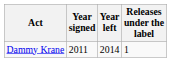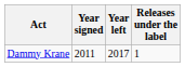 <table class="wikitable">
 <tr>
 <th>Act</th>
 <th>Year<br> signed</th>
 <th>Year<br> left</th>
 <th>Releases<br> under the<br> label</th>
 </tr>
 <tr>
 <td><a href='#'>Dammy Krane</a></td>
 <td>2011</td>
-<td>2014</td>
+<td>2017</td>
 <td>1</td>
 </tr>
 </table>
